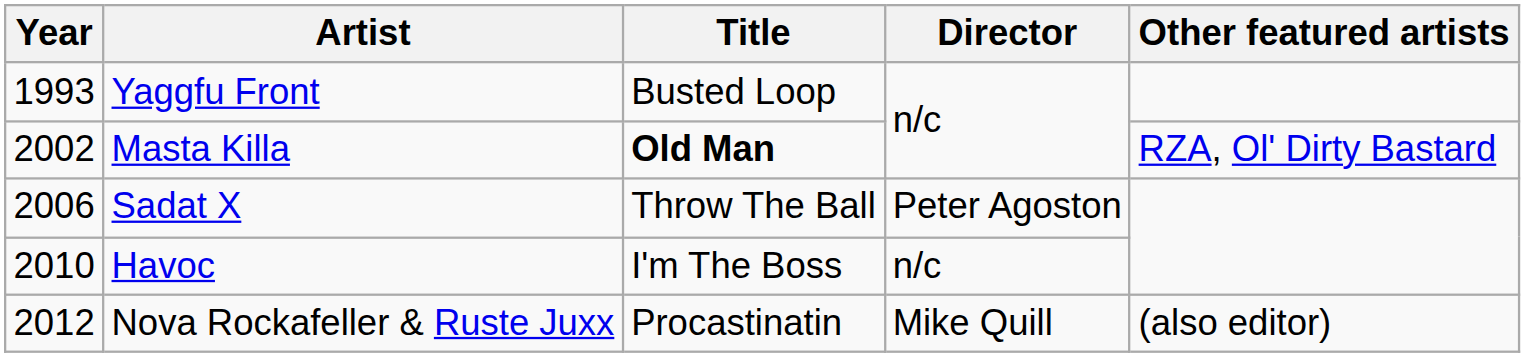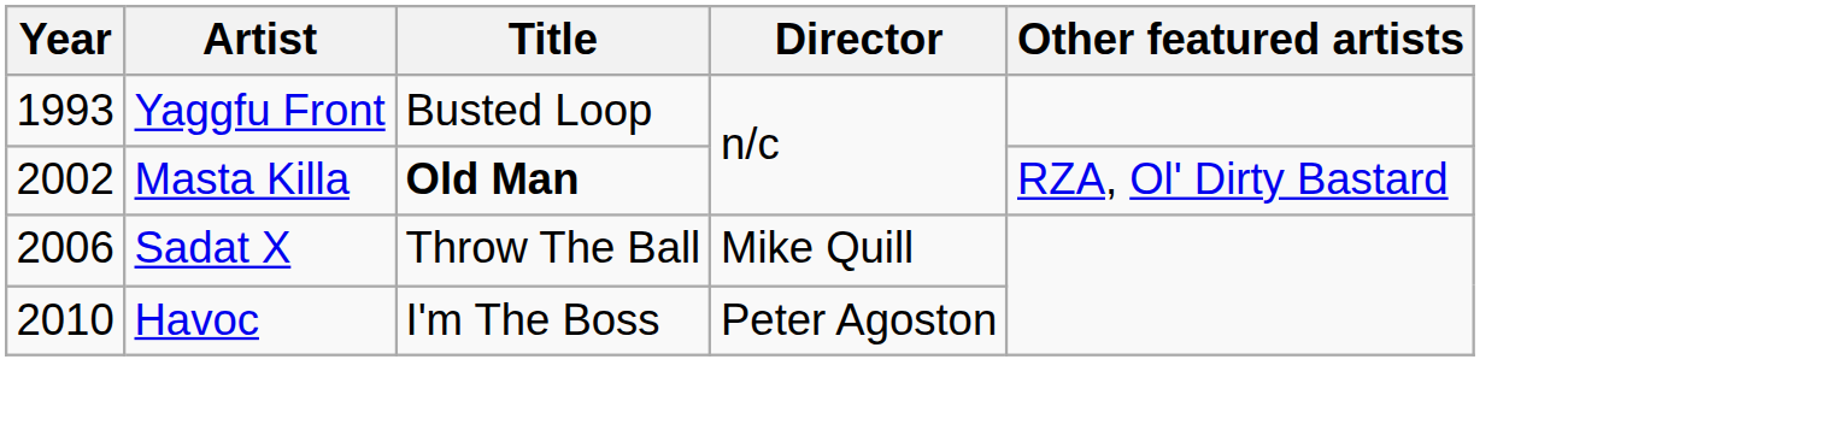 <table class="wikitable">
 <tr>
 <th>Year</th>
 <th>Artist</th>
 <th>Title</th>
 <th>Director</th>
 <th>Other featured artists</th>
 </tr>
 <tr>
 <td>1993</td>
 <td><a href='#'>Yaggfu Front</a></td>
 <td>Busted Loop</td>
 <td rowspan="2">n/c</td>
 <td></td>
 </tr>
 <tr>
 <td>2002</td>
 <td><a href='#'>Masta Killa</a></td>
 <td><strong>Old Man</strong></td>
 <td><a href='#'>RZA</a>, <a href='#'>Ol' Dirty Bastard</a></td>
 </tr>
 <tr>
 <td>2006</td>
 <td><a href='#'>Sadat X</a></td>
 <td>Throw The Ball</td>
-<td>Peter Agoston</td>
+<td>Mike Quill</td>
 <td rowspan="2"></td>
 </tr>
 <tr>
 <td>2010</td>
 <td><a href='#'>Havoc</a></td>
 <td>I'm The Boss</td>
-<td>n/c</td>
-</tr>
-<tr>
-<td>2012</td>
-<td>Nova Rockafeller & <a href='#'>Ruste Juxx</a></td>
-<td>Procastinatin</td>
-<td>Mike Quill</td>
-<td>(also editor)</td>
+<td>Peter Agoston</td>
 </tr>
 </table>
